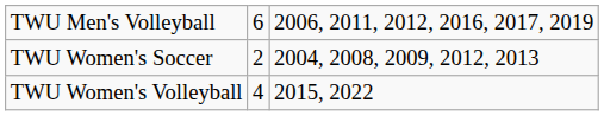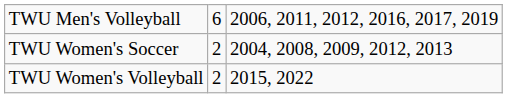 <table class="wikitable">
 <tr>
 <td>TWU Men's Volleyball</td>
 <td>6</td>
 <td>2006, 2011, 2012, 2016, 2017, 2019</td>
 </tr>
 <tr>
 <td>TWU Women's Soccer</td>
 <td>2</td>
 <td>2004, 2008, 2009, 2012, 2013</td>
 </tr>
 <tr>
 <td>TWU Women's Volleyball</td>
-<td>4</td>
+<td>2</td>
 <td>2015, 2022</td>
 </tr>
 </table>
